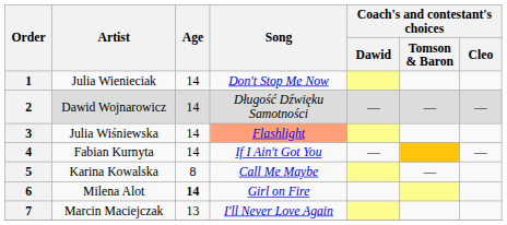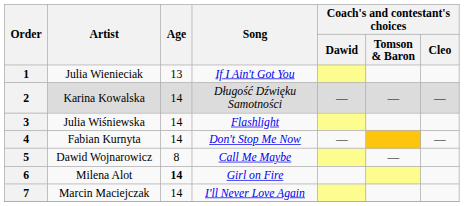 <table class="wikitable" style="text-align:center; line-height:17px; width:100%;">
 <tr>
 <th scope="col" rowspan="2" style="width:04%;">Order</th>
 <th scope="col" rowspan="2" style="width:18%;">Artist</th>
 <th scope="col" rowspan="2" style="width:04%;">Age</th>
 <th scope="col" rowspan="2" style="width:20%;">Song</th>
 <th colspan="3">Coach's and contestant's choices</th>
 </tr>
 <tr>
 <th style="width:06%;">Dawid</th>
 <th style="width:06%;">Tomson & Baron</th>
 <th style="width:06%;">Cleo</th>
 </tr>
 <tr>
 <th>1</th>
 <td>Julia Wienieciak</td>
-<td>14</td>
-<td><em><a href='#'>Don't Stop Me Now</a></em></td>
+<td>13</td>
+<td><em><a href='#'>If I Ain't Got You</a></em></td>
 <td style="background:#fdfc8f;"><strong></strong></td>
 <td><strong></strong></td>
 <td><strong></strong></td>
 </tr>
 <tr style="background:#DCDCDC;">
 <th>2</th>
-<td>Dawid Wojnarowicz</td>
+<td>Karina Kowalska</td>
 <td>14</td>
 <td><em>Długość Dźwięku Samotności</em></td>
 <td>—</td>
 <td>—</td>
 <td>—</td>
 </tr>
 <tr>
 <th>3</th>
 <td>Julia Wiśniewska</td>
 <td>14</td>
-<td style="background: lightsalmon;"><a href='#'><em>Flashlight</em></a></td>
+<td><a href='#'><em>Flashlight</em></a></td>
 <td style="background:#fdfc8f;"><strong></strong></td>
 <td><strong></strong></td>
 <td><strong></strong></td>
 </tr>
 <tr>
 <th>4</th>
 <td>Fabian Kurnyta</td>
 <td>14</td>
-<td><em><a href='#'>If I Ain't Got You</a></em></td>
+<td><em><a href='#'>Don't Stop Me Now</a></em></td>
 <td>—</td>
 <td style="background-color:#FFC40C;"><strong></strong></td>
 <td>—</td>
 </tr>
 <tr>
 <th>5</th>
-<td>Karina Kowalska</td>
+<td>Dawid Wojnarowicz</td>
 <td>8</td>
 <td><em><a href='#'>Call Me Maybe</a></em></td>
 <td style="background:#fdfc8f;"><strong></strong></td>
 <td>—</td>
 <td><strong></strong></td>
 </tr>
 <tr>
 <th>6</th>
 <td>Milena Alot</td>
 <td><strong>14</strong></td>
 <td><a href='#'><em>Girl on Fire</em></a></td>
 <td><strong></strong></td>
 <td style="background:#fdfc8f;"><strong></strong></td>
 <td><strong></strong></td>
 </tr>
 <tr>
 <th>7</th>
 <td>Marcin Maciejczak</td>
-<td>13</td>
+<td>14</td>
 <td><em><a href='#'>I'll Never Love Again</a></em></td>
 <td style="background:#fdfc8f;"><strong></strong></td>
 <td><strong></strong></td>
 <td><strong></strong></td>
 </tr>
 <tr>
 </tr>
 </table>
